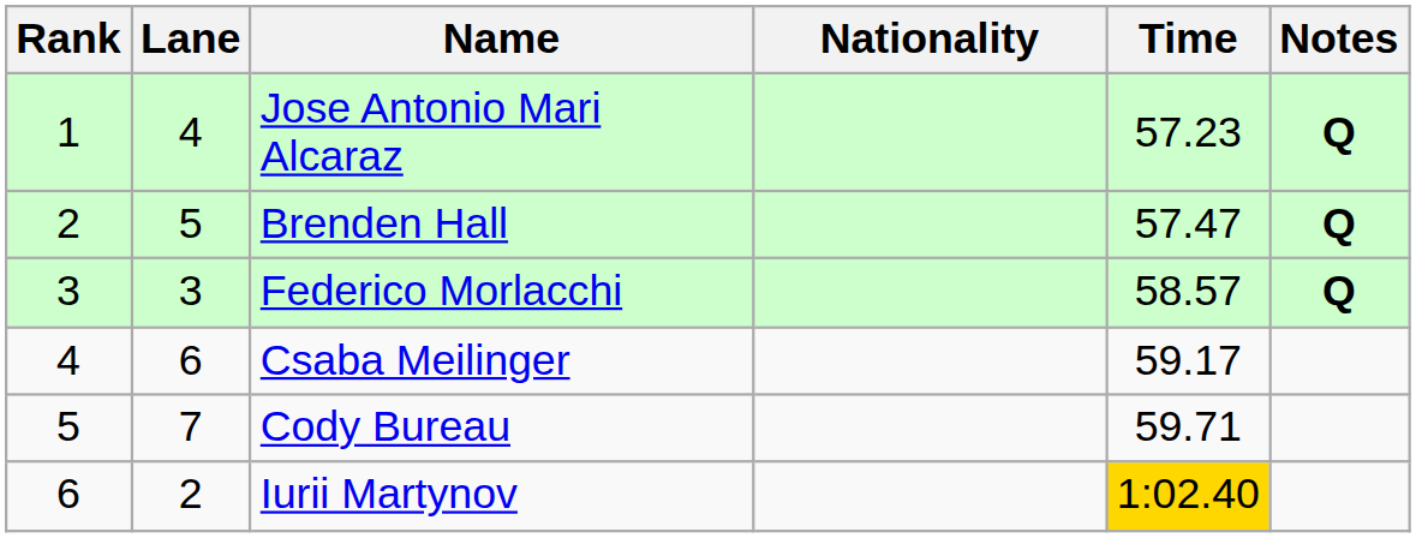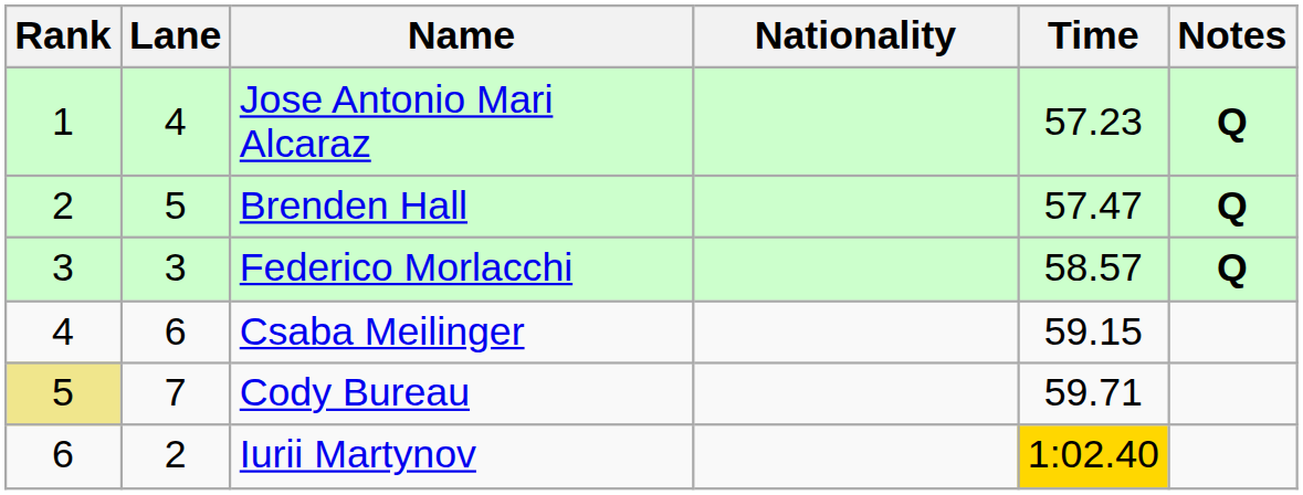 <table class="wikitable sortable" style="text-align:center">
 <tr>
 <th>Rank</th>
 <th>Lane</th>
 <th style="width:180px">Name</th>
 <th style="width:125px">Nationality</th>
 <th>Time</th>
 <th>Notes</th>
 </tr>
 <tr style="background:#cfc;">
 <td>1</td>
 <td>4</td>
 <td style="text-align:left;"><a href='#'>Jose Antonio Mari Alcaraz</a></td>
 <td style="text-align:left;"></td>
 <td>57.23</td>
 <td><strong>Q</strong></td>
 </tr>
 <tr style="background:#cfc;">
 <td>2</td>
 <td>5</td>
 <td style="text-align:left;"><a href='#'>Brenden Hall</a></td>
 <td style="text-align:left;"></td>
 <td>57.47</td>
 <td><strong>Q</strong></td>
 </tr>
 <tr style="background:#cfc;">
 <td>3</td>
 <td>3</td>
 <td style="text-align:left;"><a href='#'>Federico Morlacchi</a></td>
 <td style="text-align:left;"></td>
 <td>58.57</td>
 <td><strong>Q</strong></td>
 </tr>
 <tr>
 <td>4</td>
 <td>6</td>
 <td style="text-align:left;"><a href='#'>Csaba Meilinger</a></td>
 <td style="text-align:left;"></td>
-<td>59.17</td>
+<td>59.15</td>
 <td></td>
 </tr>
 <tr>
-<td>5</td>
+<td style="background: khaki;">5</td>
 <td>7</td>
 <td style="text-align:left;"><a href='#'>Cody Bureau</a></td>
 <td style="text-align:left;"></td>
 <td>59.71</td>
 <td></td>
 </tr>
 <tr>
 <td>6</td>
 <td>2</td>
 <td style="text-align:left;"><a href='#'>Iurii Martynov</a></td>
 <td style="text-align:left;"></td>
 <td style="background: gold;">1:02.40</td>
 <td></td>
 </tr>
 </table>
